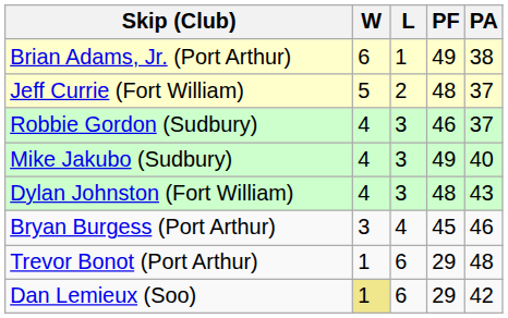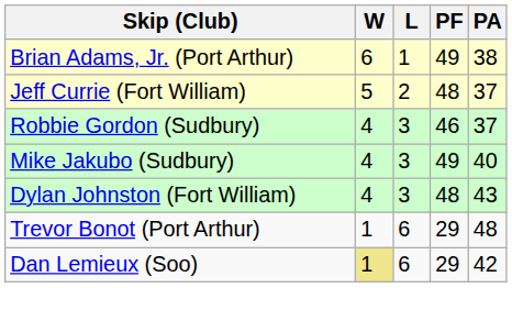 <table class=wikitable>
 <tr>
 <th width=250>Skip (Club)</th>
 <th width=20>W</th>
 <th width=20>L</th>
 <th width=20>PF</th>
 <th width=20>PA</th>
 </tr>
 <tr bgcolor=#ffffcc>
 <td><a href='#'>Brian Adams, Jr.</a> (Port Arthur)</td>
 <td>6</td>
 <td>1</td>
 <td>49</td>
 <td>38</td>
 </tr>
 <tr bgcolor=#ffffcc>
 <td><a href='#'>Jeff Currie</a> (Fort William)</td>
 <td>5</td>
 <td>2</td>
 <td>48</td>
 <td>37</td>
 </tr>
 <tr bgcolor=#ccffcc>
 <td><a href='#'>Robbie Gordon</a> (Sudbury)</td>
 <td>4</td>
 <td>3</td>
 <td>46</td>
 <td>37</td>
 </tr>
 <tr bgcolor=#ccffcc>
 <td><a href='#'>Mike Jakubo</a> (Sudbury)</td>
 <td>4</td>
 <td>3</td>
 <td>49</td>
 <td>40</td>
 </tr>
 <tr bgcolor=#ccffcc>
 <td><a href='#'>Dylan Johnston</a> (Fort William)</td>
 <td>4</td>
 <td>3</td>
 <td>48</td>
 <td>43</td>
 </tr>
 <tr>
-<td><a href='#'>Bryan Burgess</a> (Port Arthur)</td>
-<td>3</td>
-<td>4</td>
-<td>45</td>
-<td>46</td>
-</tr>
-<tr>
 <td><a href='#'>Trevor Bonot</a> (Port Arthur)</td>
 <td>1</td>
 <td>6</td>
 <td>29</td>
 <td>48</td>
 </tr>
 <tr>
 <td><a href='#'>Dan Lemieux</a> (Soo)</td>
 <td style="background: khaki;">1</td>
 <td>6</td>
 <td>29</td>
 <td>42</td>
 </tr>
 </table>
